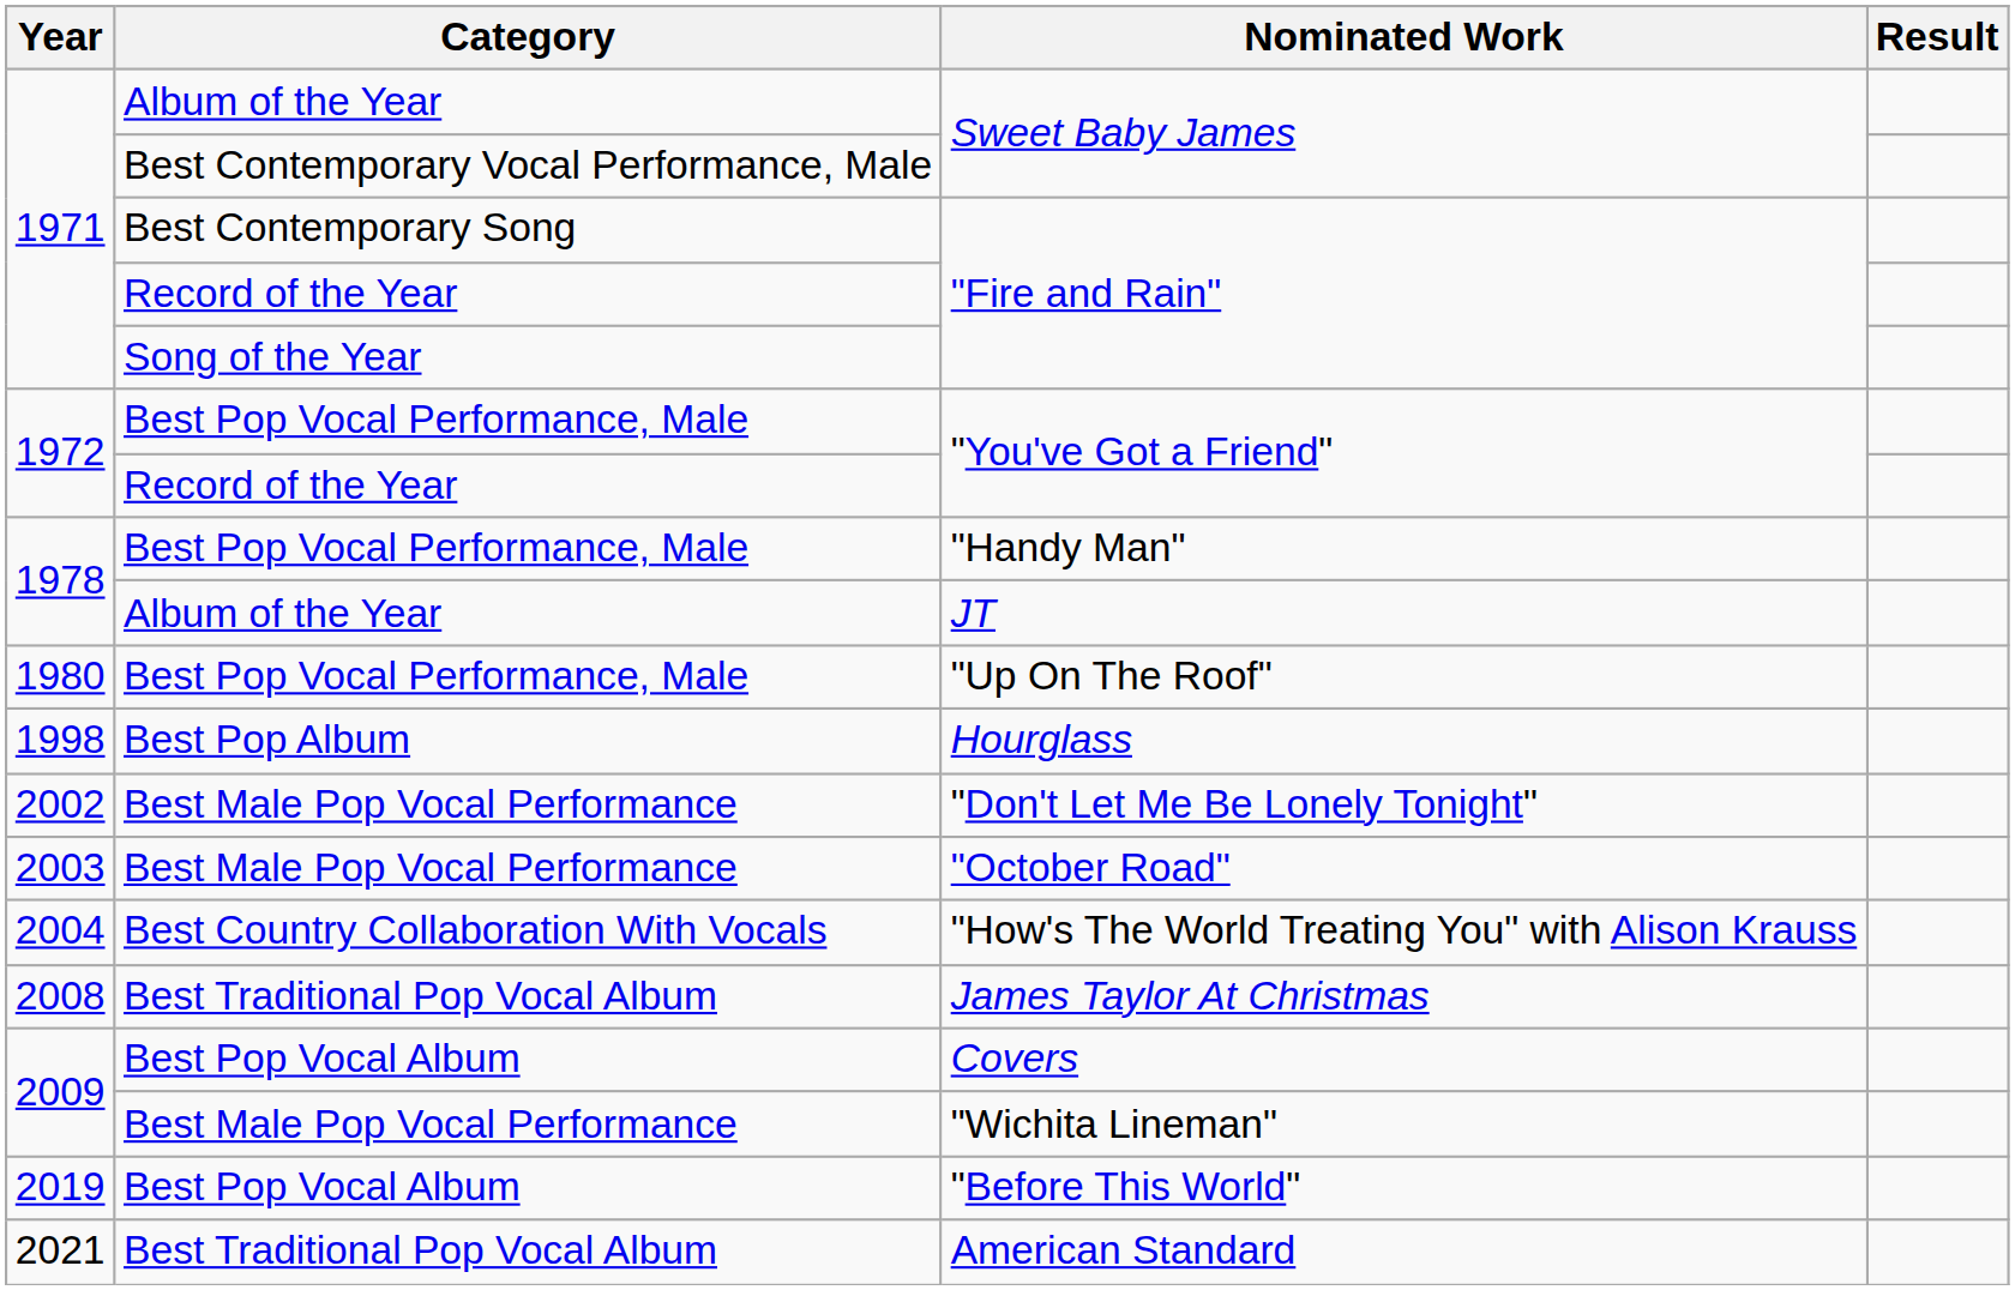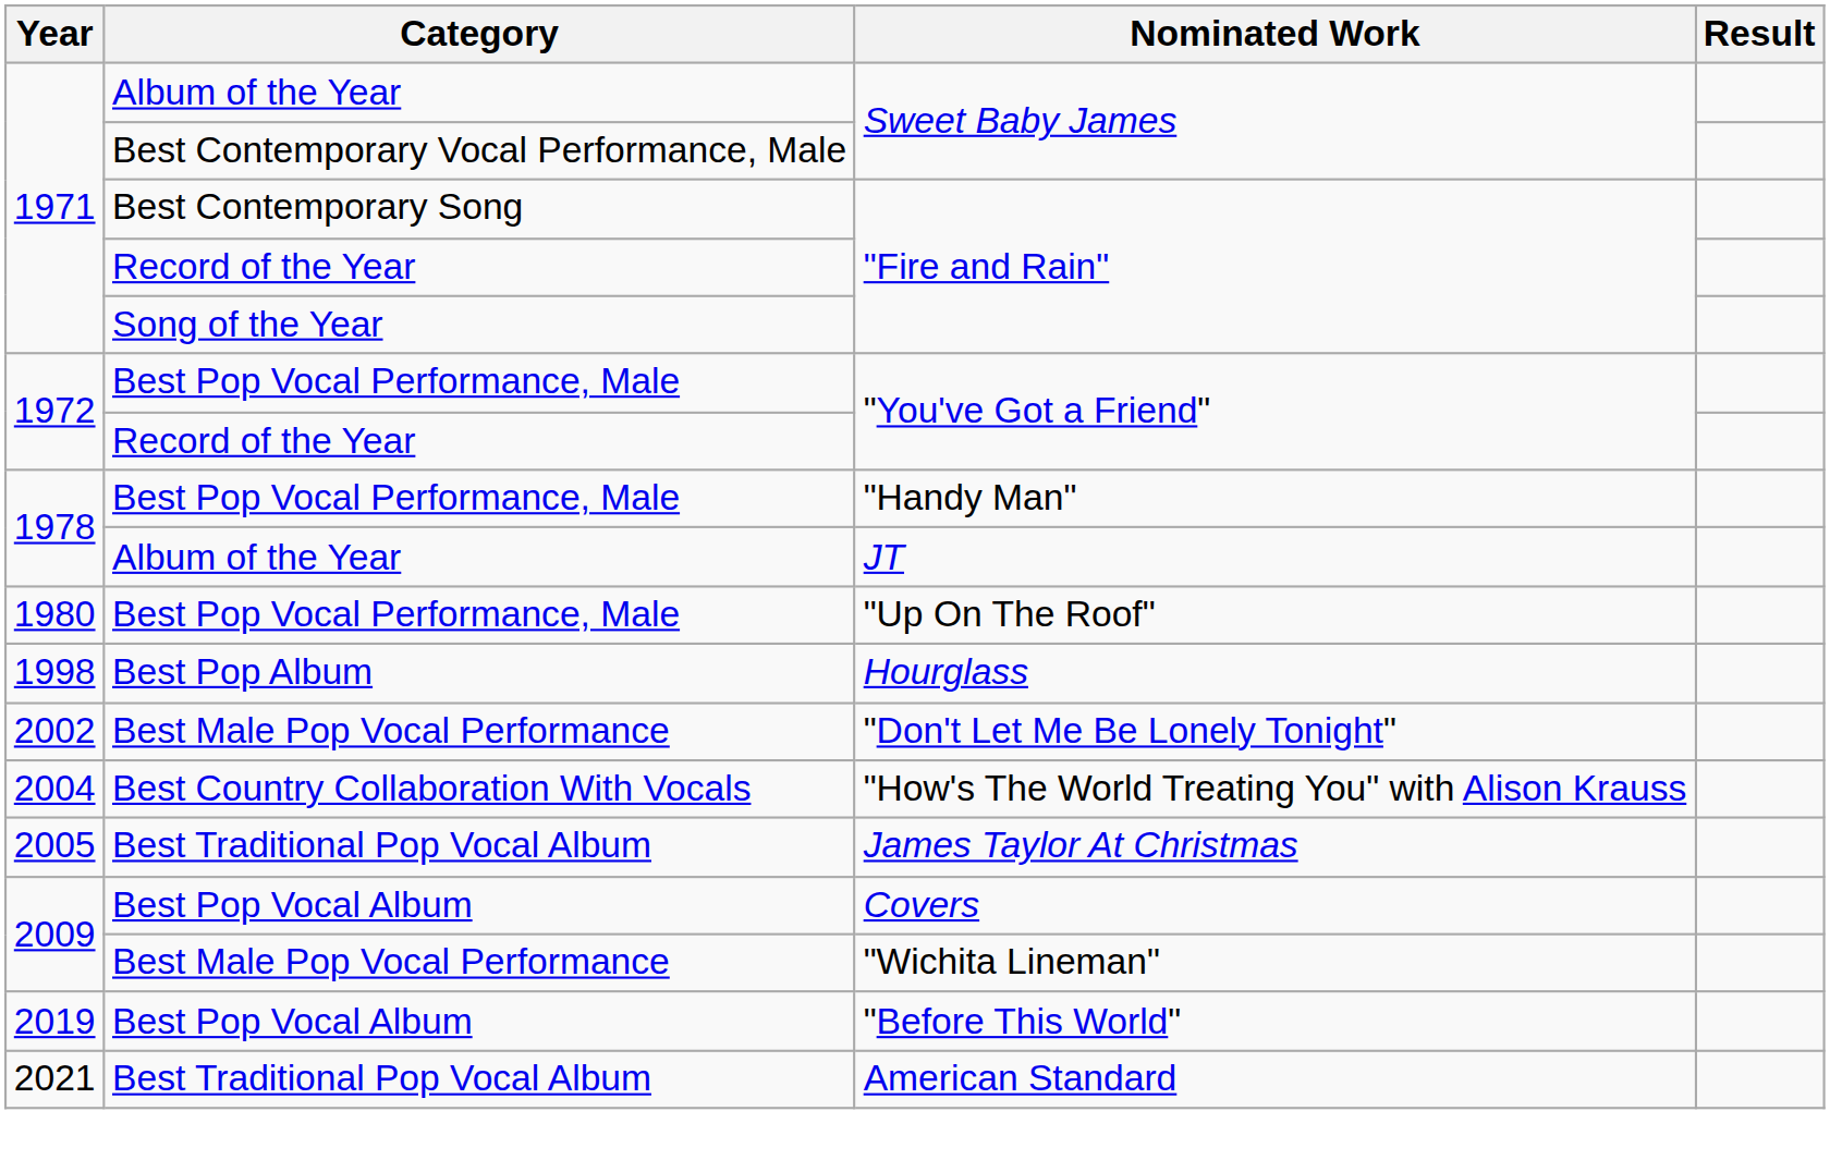 <table class="wikitable">
 <tr>
 <th>Year</th>
 <th>Category</th>
 <th>Nominated Work</th>
 <th>Result</th>
 </tr>
 <tr>
 <td rowspan="5"><a href='#'>1971</a></td>
 <td><a href='#'>Album of the Year</a></td>
 <td rowspan="2"><em><a href='#'>Sweet Baby James</a></em></td>
 <td></td>
 </tr>
 <tr>
 <td>Best Contemporary Vocal Performance, Male</td>
 <td></td>
 </tr>
 <tr>
 <td>Best Contemporary Song</td>
 <td rowspan="3"><a href='#'>"Fire and Rain"</a></td>
 <td></td>
 </tr>
 <tr>
 <td><a href='#'>Record of the Year</a></td>
 <td></td>
 </tr>
 <tr>
 <td><a href='#'>Song of the Year</a></td>
 <td></td>
 </tr>
 <tr>
 <td rowspan="2"><a href='#'>1972</a></td>
 <td><a href='#'>Best Pop Vocal Performance, Male</a></td>
 <td rowspan="2">"<a href='#'>You've Got a Friend</a>"</td>
 <td></td>
 </tr>
 <tr>
 <td><a href='#'>Record of the Year</a></td>
 <td></td>
 </tr>
 <tr>
 <td rowspan="2"><a href='#'>1978</a></td>
 <td><a href='#'>Best Pop Vocal Performance, Male</a></td>
 <td>"Handy Man"</td>
 <td></td>
 </tr>
 <tr>
 <td><a href='#'>Album of the Year</a></td>
 <td><em><a href='#'>JT</a></em></td>
 <td></td>
 </tr>
 <tr>
 <td><a href='#'>1980</a></td>
 <td><a href='#'>Best Pop Vocal Performance, Male</a></td>
 <td>"Up On The Roof"</td>
 <td></td>
 </tr>
 <tr>
 <td><a href='#'>1998</a></td>
 <td><a href='#'>Best Pop Album</a></td>
 <td><em><a href='#'>Hourglass</a></em></td>
 <td></td>
 </tr>
 <tr>
 <td><a href='#'>2002</a></td>
 <td><a href='#'>Best Male Pop Vocal Performance</a></td>
 <td>"<a href='#'>Don't Let Me Be Lonely Tonight</a>"</td>
 <td></td>
 </tr>
 <tr>
-<td><a href='#'>2003</a></td>
-<td><a href='#'>Best Male Pop Vocal Performance</a></td>
-<td><a href='#'>"October Road"</a></td>
-<td></td>
-</tr>
-<tr>
 <td><a href='#'>2004</a></td>
 <td><a href='#'>Best Country Collaboration With Vocals</a></td>
 <td>"How's The World Treating You" with <a href='#'>Alison Krauss</a></td>
 <td></td>
 </tr>
 <tr>
-<td><a href='#'>2008</a></td>
+<td><a href='#'>2005</a></td>
 <td><a href='#'>Best Traditional Pop Vocal Album</a></td>
 <td><em><a href='#'>James Taylor At Christmas</a></em></td>
 <td></td>
 </tr>
 <tr>
 <td rowspan="2"><a href='#'>2009</a></td>
 <td><a href='#'>Best Pop Vocal Album</a></td>
 <td><a href='#'><em>Covers</em></a></td>
 <td></td>
 </tr>
 <tr>
 <td><a href='#'>Best Male Pop Vocal Performance</a></td>
 <td>"Wichita Lineman"</td>
 <td></td>
 </tr>
 <tr>
 <td><a href='#'>2019</a></td>
 <td><a href='#'>Best Pop Vocal Album</a></td>
 <td>"<a href='#'>Before This World</a>"</td>
 <td></td>
 </tr>
 <tr>
 <td>2021</td>
 <td><a href='#'>Best Traditional Pop Vocal Album</a></td>
 <td><a href='#'>American Standard</a></td>
 <td></td>
 </tr>
 </table>
